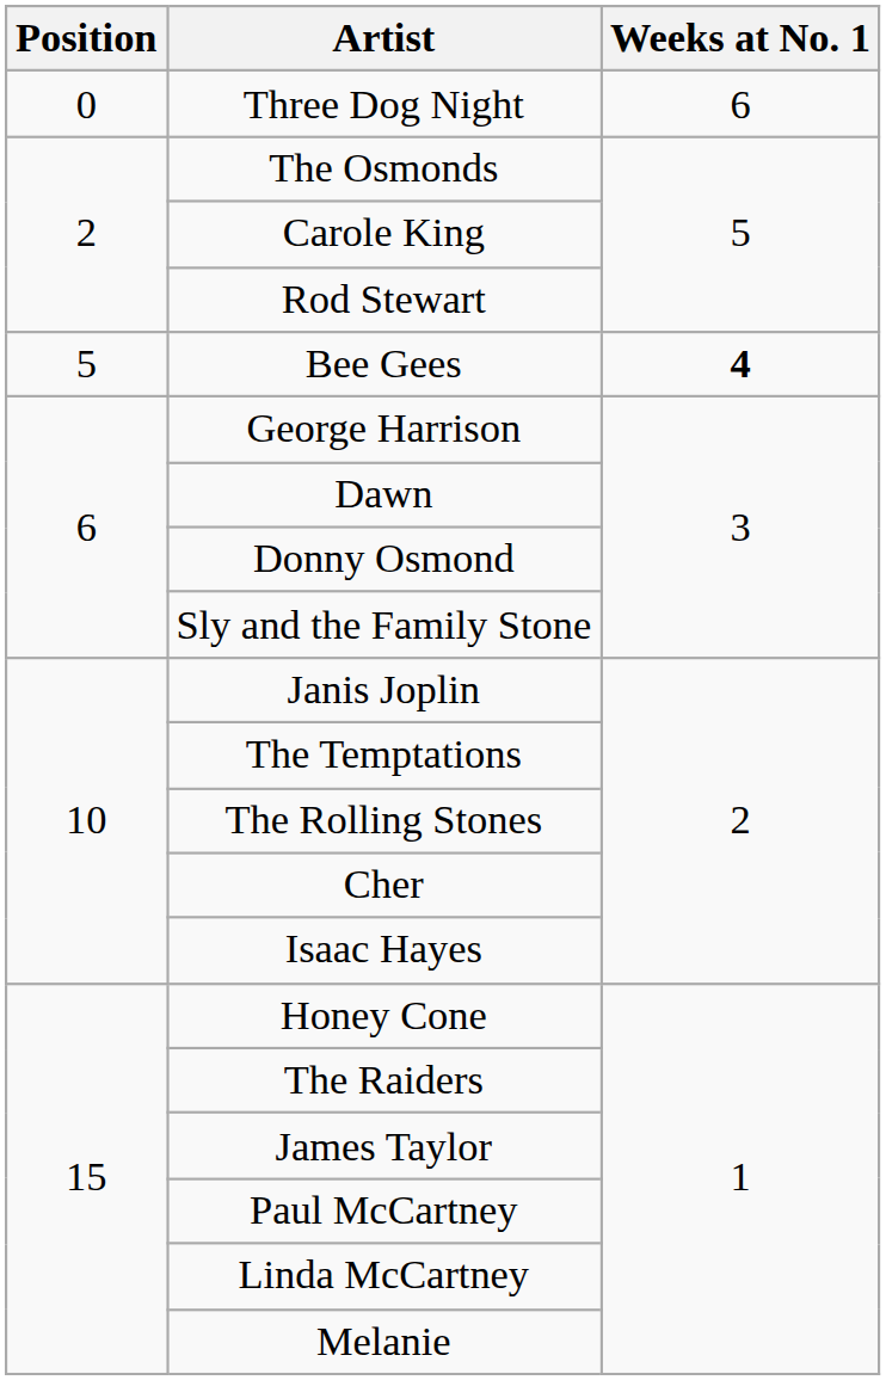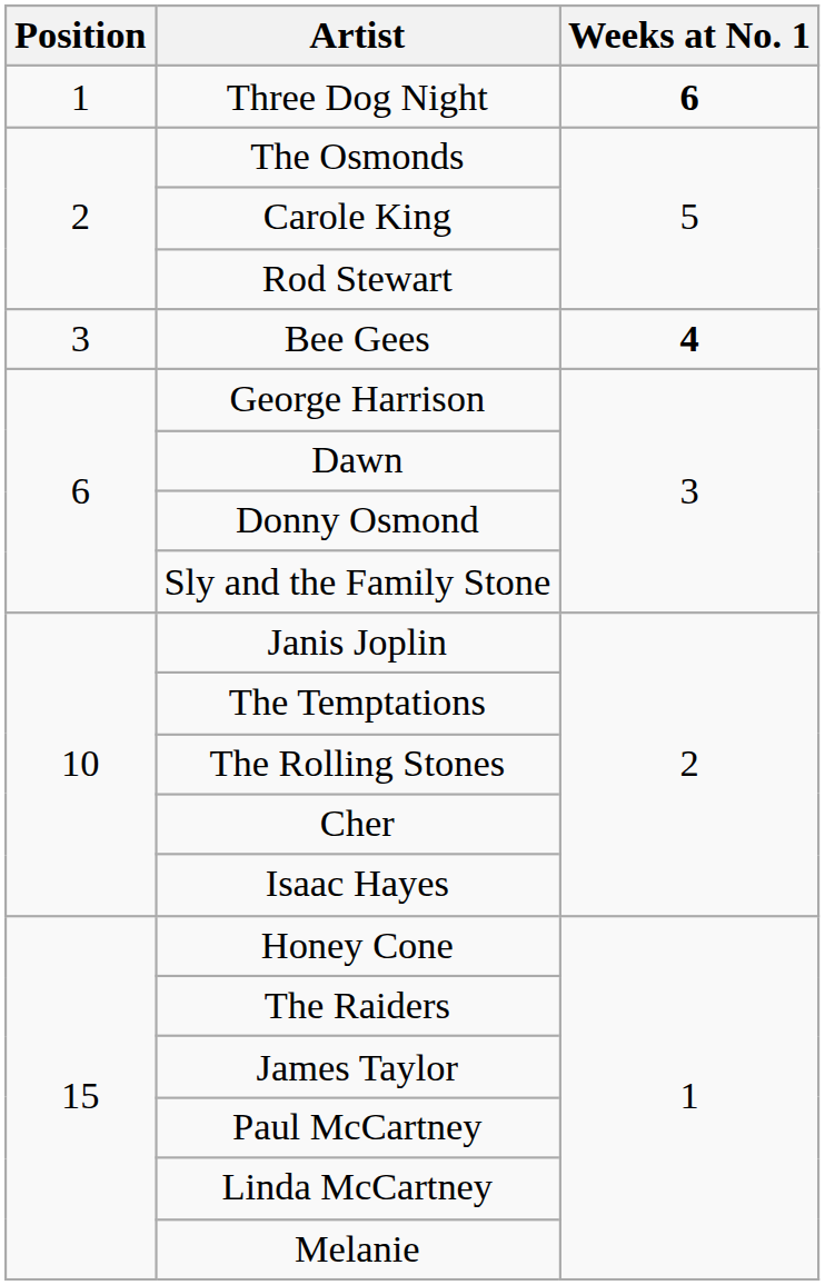 <table class="wikitable plainrowheaders" style="text-align:center;">
 <tr>
 <th>Position</th>
 <th>Artist</th>
 <th>Weeks at No. 1</th>
 </tr>
 <tr>
-<td>0</td>
+<td>1</td>
 <td>Three Dog Night</td>
-<td>6</td>
+<td><strong>6</strong></td>
 </tr>
 <tr>
 <td rowspan=3>2</td>
 <td>The Osmonds</td>
 <td rowspan=3>5</td>
 </tr>
 <tr>
 <td>Carole King</td>
 </tr>
 <tr>
 <td>Rod Stewart</td>
 </tr>
 <tr>
-<td>5</td>
+<td>3</td>
 <td>Bee Gees</td>
 <td><strong>4</strong></td>
 </tr>
 <tr>
 <td rowspan=4>6</td>
 <td>George Harrison</td>
 <td rowspan=4>3</td>
 </tr>
 <tr>
 <td>Dawn</td>
 </tr>
 <tr>
 <td>Donny Osmond</td>
 </tr>
 <tr>
 <td>Sly and the Family Stone</td>
 </tr>
 <tr>
 <td rowspan=5>10</td>
 <td>Janis Joplin</td>
 <td rowspan=5>2</td>
 </tr>
 <tr>
 <td>The Temptations</td>
 </tr>
 <tr>
 <td>The Rolling Stones</td>
 </tr>
 <tr>
 <td>Cher</td>
 </tr>
 <tr>
 <td>Isaac Hayes</td>
 </tr>
 <tr>
 <td rowspan=6>15</td>
 <td>Honey Cone</td>
 <td rowspan=6>1</td>
 </tr>
 <tr>
 <td>The Raiders</td>
 </tr>
 <tr>
 <td>James Taylor</td>
 </tr>
 <tr>
 <td>Paul McCartney</td>
 </tr>
 <tr>
 <td>Linda McCartney</td>
 </tr>
 <tr>
 <td>Melanie</td>
 </tr>
 </table>
